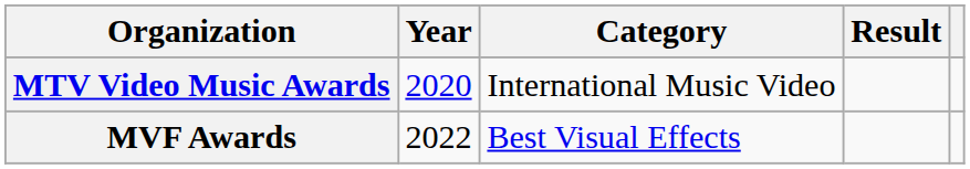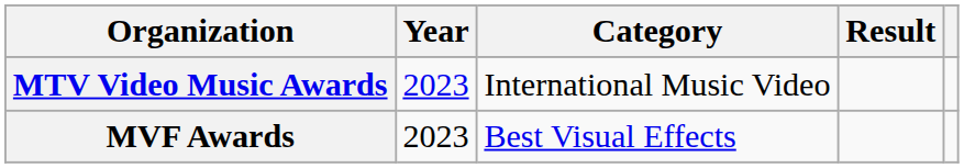 <table class="wikitable sortable plainrowheaders" style="border:none; margin:0;">
 <tr>
 <th scope="col">Organization</th>
 <th scope="col">Year</th>
 <th scope="col">Category</th>
 <th scope="col">Result</th>
 <th class="unsortable" scope="col"></th>
 </tr>
 <tr>
 <th scope="row"><a href='#'>MTV Video Music Awards</a></th>
-<td><a href='#'>2020</a></td>
+<td><a href='#'>2023</a></td>
 <td>International Music Video</td>
 <td></td>
 <td></td>
 </tr>
 <tr>
 <th scope="row">MVF Awards</th>
-<td>2022</td>
+<td>2023</td>
 <td><a href='#'>Best Visual Effects</a></td>
 <td></td>
 <td></td>
 </tr>
 </table>
